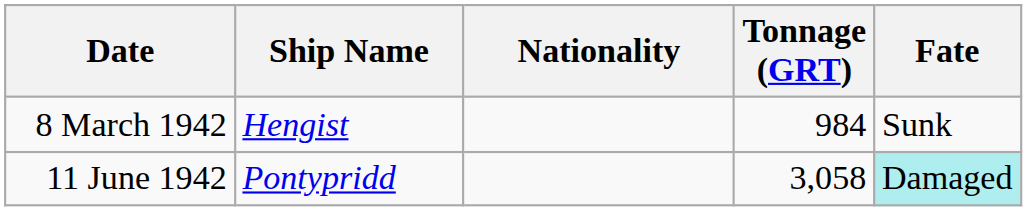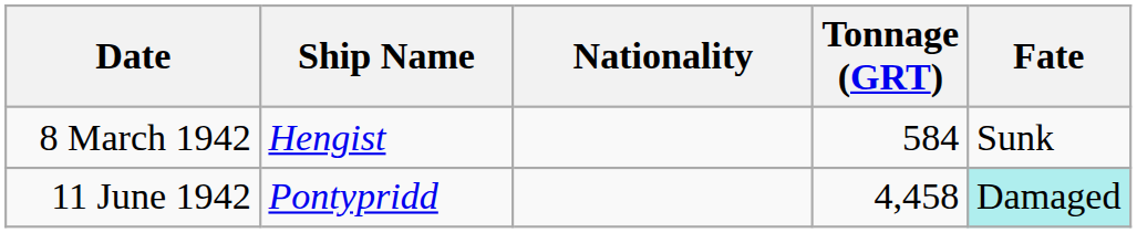 <table class="wikitable sortable" style="margin: 1em auto 1em auto;">
 <tr>
 <th width="100px">Date</th>
 <th width="100px">Ship Name</th>
 <th width="120px">Nationality</th>
 <th width="25px">Tonnage<br>(<a href='#'>GRT</a>)</th>
 <th width="50px">Fate</th>
 </tr>
 <tr>
 <td align="right">8 March 1942</td>
 <td align="left"><a href='#'><em>Hengist</em></a></td>
 <td align="left"></td>
-<td align="right">984</td>
+<td align="right">584</td>
 <td align="left">Sunk</td>
 </tr>
 <tr>
 <td align="right">11 June 1942</td>
 <td align="left"><a href='#'><em>Pontypridd</em></a></td>
 <td align="left"></td>
-<td align="right">3,058</td>
+<td align="right">4,458</td>
 <td align="left" style="background: paleturquoise;">Damaged</td>
 </tr>
 </table>
